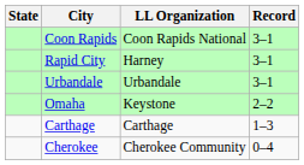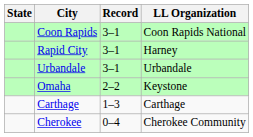 <table class="wikitable">
 <tr>
 <th>State</th>
 <th>City</th>
+<th>Record</th>
 <th>LL Organization</th>
-<th>Record</th>
 </tr>
 <tr bgcolor="#bbffbb">
 <td><strong></strong></td>
 <td><a href='#'>Coon Rapids</a></td>
+<td>3–1</td>
 <td>Coon Rapids National</td>
-<td>3–1</td>
 </tr>
 <tr bgcolor="#bbffbb">
 <td><strong></strong></td>
 <td><a href='#'>Rapid City</a></td>
+<td>3–1</td>
 <td>Harney</td>
-<td>3–1</td>
 </tr>
 <tr bgcolor="#bbffbb">
 <td><strong></strong></td>
 <td><a href='#'>Urbandale</a></td>
+<td>3–1</td>
 <td>Urbandale</td>
-<td>3–1</td>
 </tr>
 <tr bgcolor="#bbffbb">
 <td><strong></strong></td>
 <td><a href='#'>Omaha</a></td>
+<td>2–2</td>
 <td>Keystone</td>
-<td>2–2</td>
 </tr>
 <tr>
 <td><strong></strong></td>
 <td><a href='#'>Carthage</a></td>
+<td>1–3</td>
 <td>Carthage</td>
-<td>1–3</td>
 </tr>
 <tr>
 <td><strong></strong></td>
 <td><a href='#'>Cherokee</a></td>
+<td>0–4</td>
 <td>Cherokee Community</td>
-<td>0–4</td>
 </tr>
 </table>
